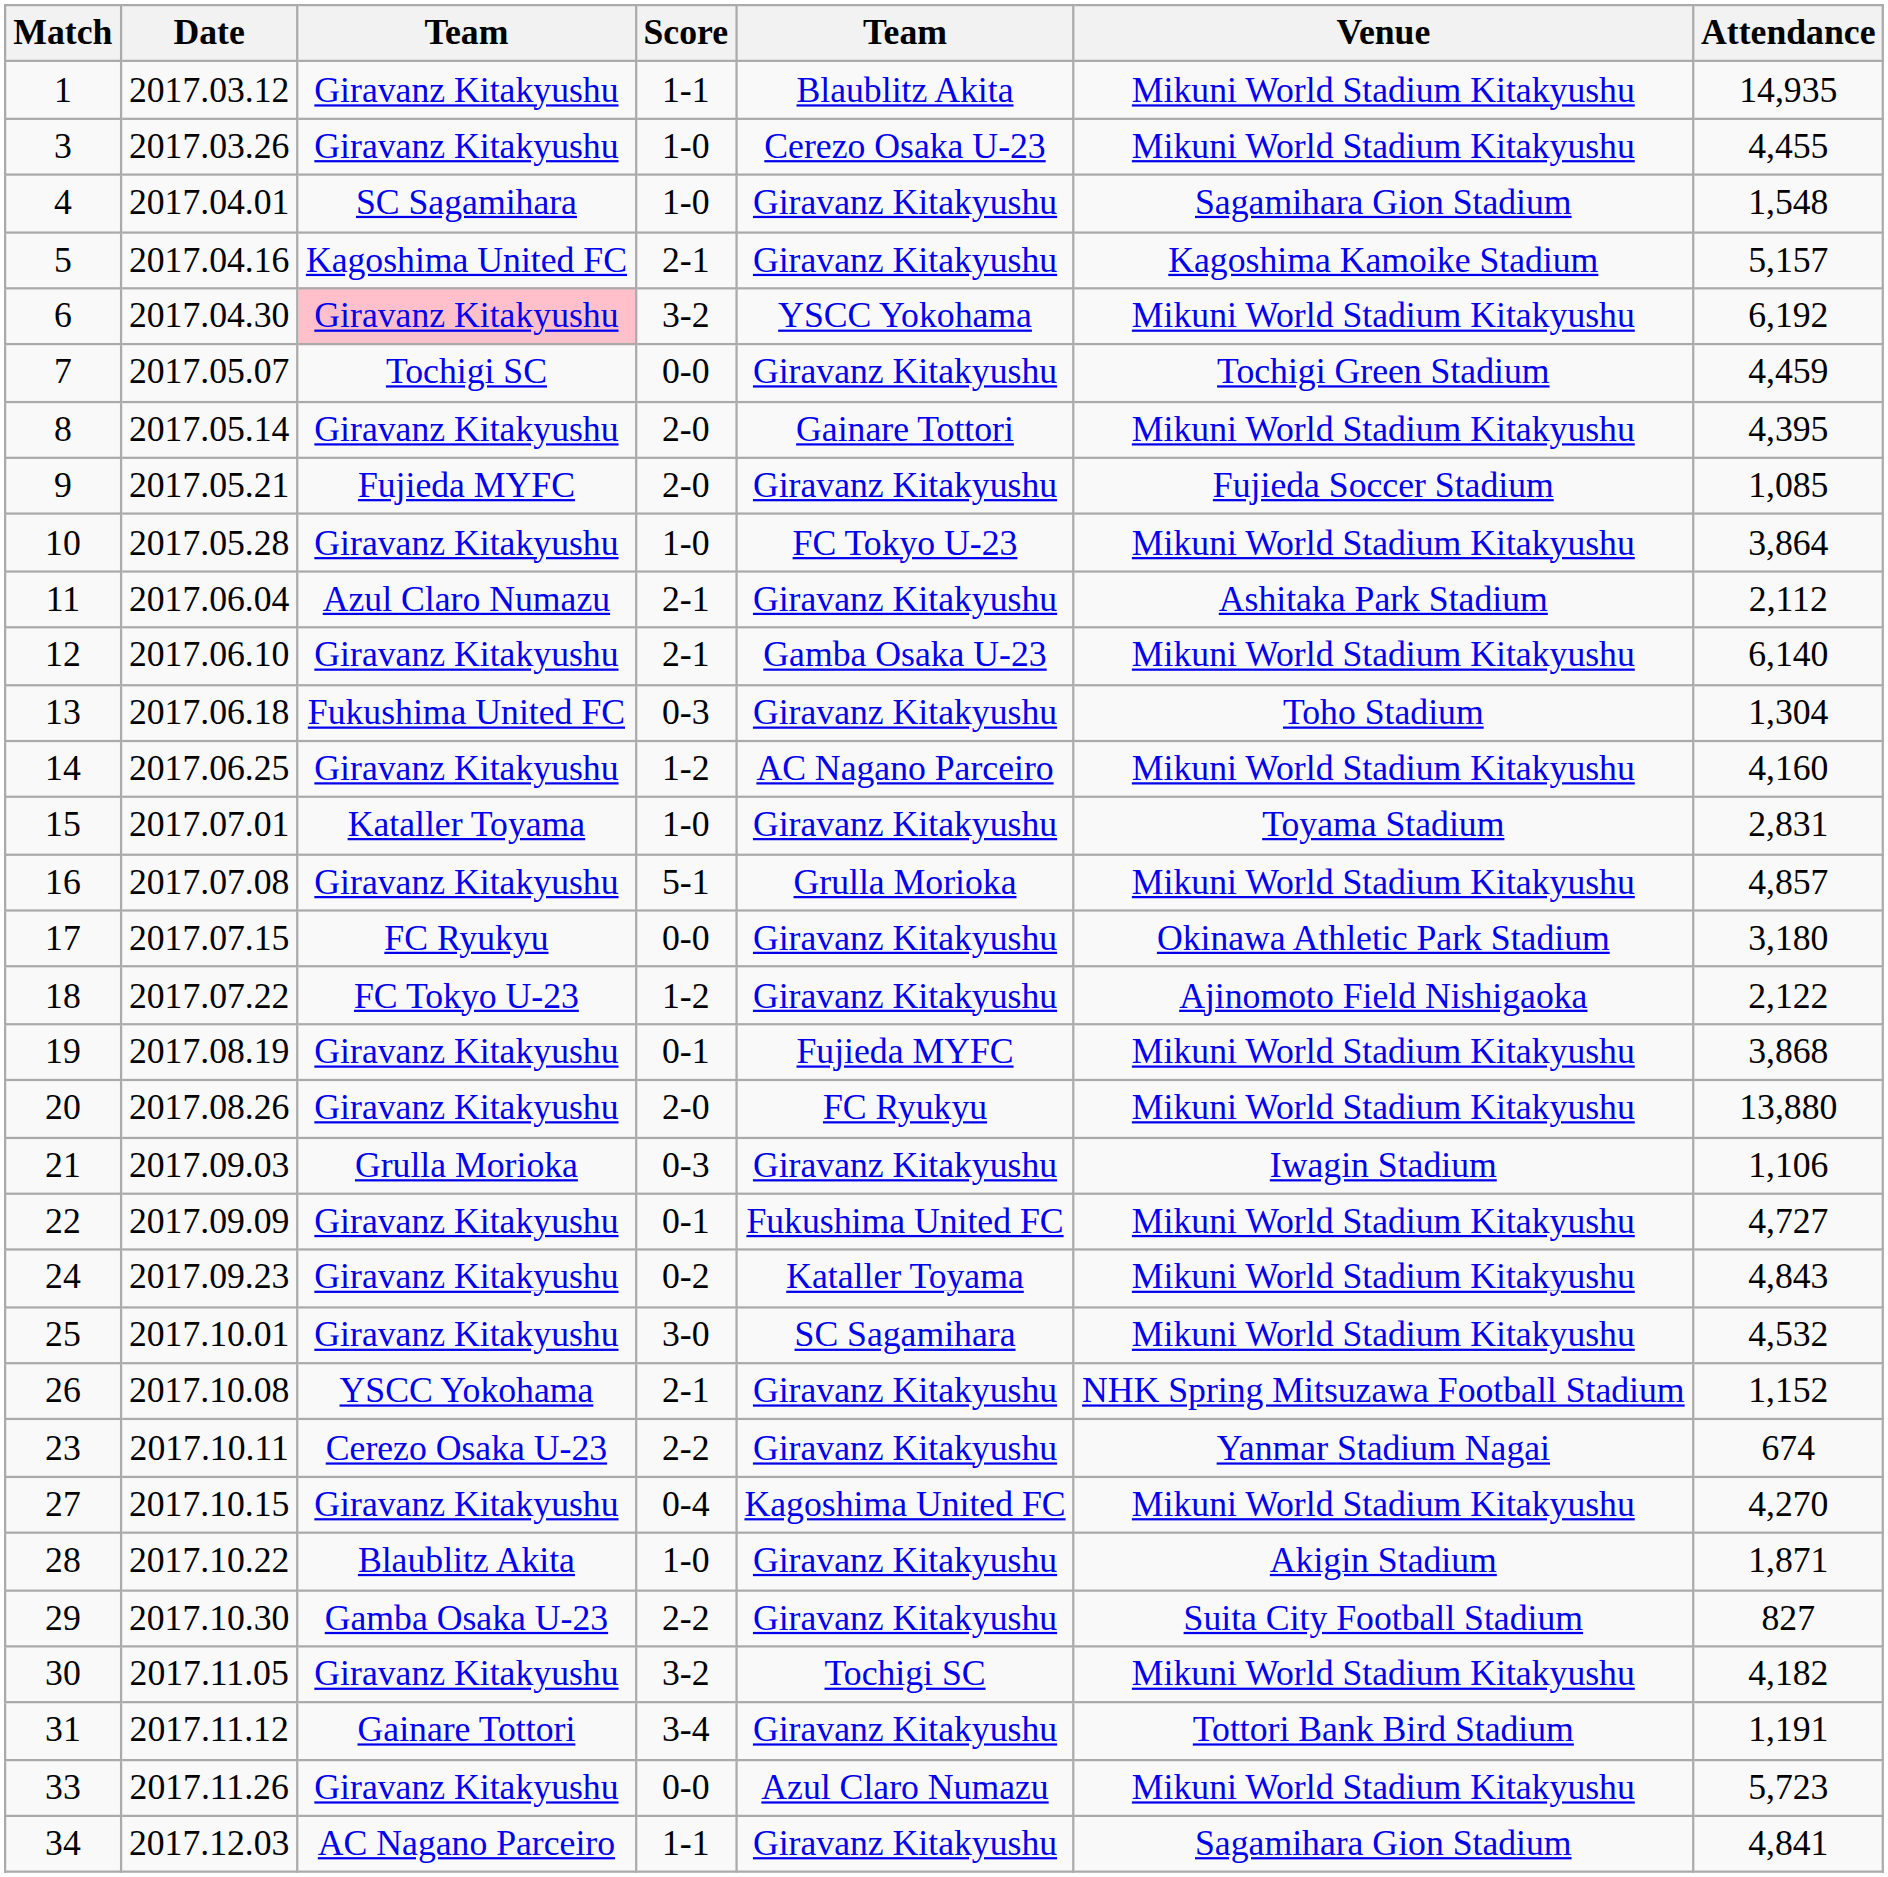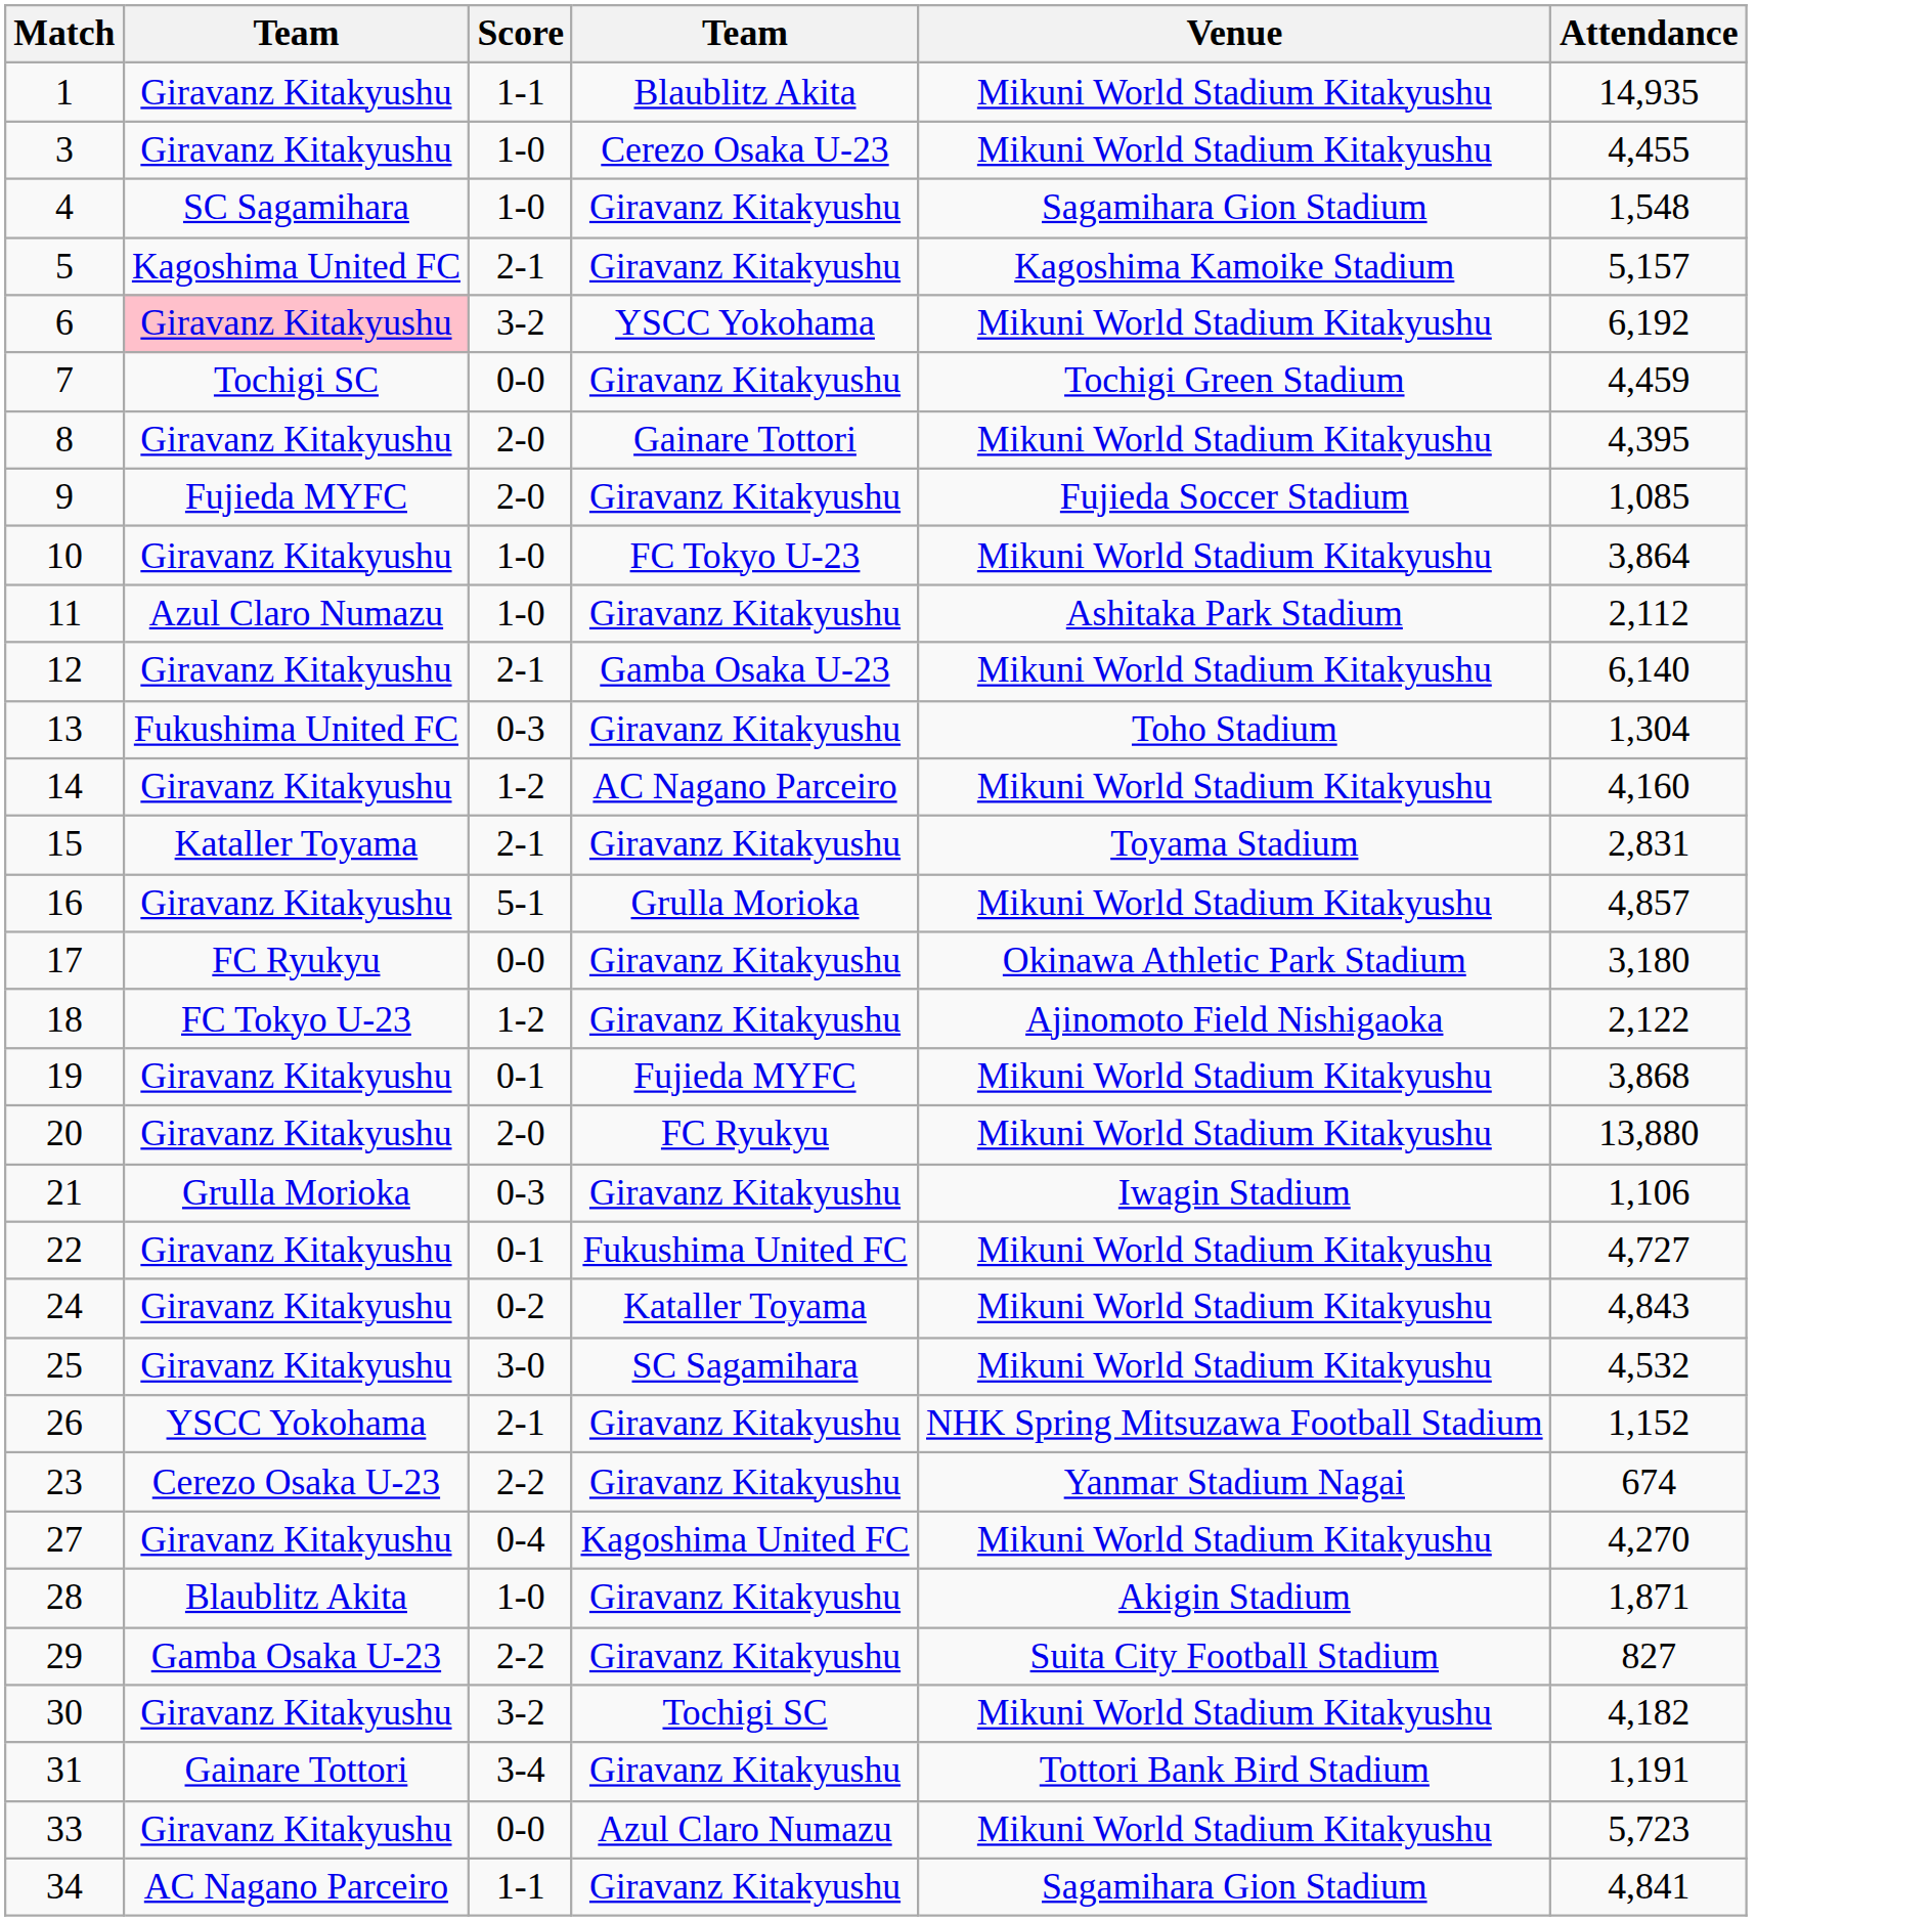 <table class="wikitable" style="text-align:center;">
 <tr>
 <th>Match</th>
-<th>Date</th>
 <th>Team</th>
 <th>Score</th>
 <th>Team</th>
 <th>Venue</th>
 <th>Attendance</th>
 </tr>
 <tr>
 <td>1</td>
-<td>2017.03.12</td>
 <td><a href='#'>Giravanz Kitakyushu</a></td>
 <td>1-1</td>
 <td><a href='#'>Blaublitz Akita</a></td>
 <td><a href='#'>Mikuni World Stadium Kitakyushu</a></td>
 <td>14,935</td>
 </tr>
 <tr>
 <td>3</td>
-<td>2017.03.26</td>
 <td><a href='#'>Giravanz Kitakyushu</a></td>
 <td>1-0</td>
 <td><a href='#'>Cerezo Osaka U-23</a></td>
 <td><a href='#'>Mikuni World Stadium Kitakyushu</a></td>
 <td>4,455</td>
 </tr>
 <tr>
 <td>4</td>
-<td>2017.04.01</td>
 <td><a href='#'>SC Sagamihara</a></td>
 <td>1-0</td>
 <td><a href='#'>Giravanz Kitakyushu</a></td>
 <td><a href='#'>Sagamihara Gion Stadium</a></td>
 <td>1,548</td>
 </tr>
 <tr>
 <td>5</td>
-<td>2017.04.16</td>
 <td><a href='#'>Kagoshima United FC</a></td>
 <td>2-1</td>
 <td><a href='#'>Giravanz Kitakyushu</a></td>
 <td><a href='#'>Kagoshima Kamoike Stadium</a></td>
 <td>5,157</td>
 </tr>
 <tr>
 <td>6</td>
-<td>2017.04.30</td>
 <td style="background: pink;"><a href='#'>Giravanz Kitakyushu</a></td>
 <td>3-2</td>
 <td><a href='#'>YSCC Yokohama</a></td>
 <td><a href='#'>Mikuni World Stadium Kitakyushu</a></td>
 <td>6,192</td>
 </tr>
 <tr>
 <td>7</td>
-<td>2017.05.07</td>
 <td><a href='#'>Tochigi SC</a></td>
 <td>0-0</td>
 <td><a href='#'>Giravanz Kitakyushu</a></td>
 <td><a href='#'>Tochigi Green Stadium</a></td>
 <td>4,459</td>
 </tr>
 <tr>
 <td>8</td>
-<td>2017.05.14</td>
 <td><a href='#'>Giravanz Kitakyushu</a></td>
 <td>2-0</td>
 <td><a href='#'>Gainare Tottori</a></td>
 <td><a href='#'>Mikuni World Stadium Kitakyushu</a></td>
 <td>4,395</td>
 </tr>
 <tr>
 <td>9</td>
-<td>2017.05.21</td>
 <td><a href='#'>Fujieda MYFC</a></td>
 <td>2-0</td>
 <td><a href='#'>Giravanz Kitakyushu</a></td>
 <td><a href='#'>Fujieda Soccer Stadium</a></td>
 <td>1,085</td>
 </tr>
 <tr>
 <td>10</td>
-<td>2017.05.28</td>
 <td><a href='#'>Giravanz Kitakyushu</a></td>
 <td>1-0</td>
 <td><a href='#'>FC Tokyo U-23</a></td>
 <td><a href='#'>Mikuni World Stadium Kitakyushu</a></td>
 <td>3,864</td>
 </tr>
 <tr>
 <td>11</td>
-<td>2017.06.04</td>
 <td><a href='#'>Azul Claro Numazu</a></td>
-<td>2-1</td>
+<td>1-0</td>
 <td><a href='#'>Giravanz Kitakyushu</a></td>
 <td><a href='#'>Ashitaka Park Stadium</a></td>
 <td>2,112</td>
 </tr>
 <tr>
 <td>12</td>
-<td>2017.06.10</td>
 <td><a href='#'>Giravanz Kitakyushu</a></td>
 <td>2-1</td>
 <td><a href='#'>Gamba Osaka U-23</a></td>
 <td><a href='#'>Mikuni World Stadium Kitakyushu</a></td>
 <td>6,140</td>
 </tr>
 <tr>
 <td>13</td>
-<td>2017.06.18</td>
 <td><a href='#'>Fukushima United FC</a></td>
 <td>0-3</td>
 <td><a href='#'>Giravanz Kitakyushu</a></td>
 <td><a href='#'>Toho Stadium</a></td>
 <td>1,304</td>
 </tr>
 <tr>
 <td>14</td>
-<td>2017.06.25</td>
 <td><a href='#'>Giravanz Kitakyushu</a></td>
 <td>1-2</td>
 <td><a href='#'>AC Nagano Parceiro</a></td>
 <td><a href='#'>Mikuni World Stadium Kitakyushu</a></td>
 <td>4,160</td>
 </tr>
 <tr>
 <td>15</td>
-<td>2017.07.01</td>
 <td><a href='#'>Kataller Toyama</a></td>
-<td>1-0</td>
+<td>2-1</td>
 <td><a href='#'>Giravanz Kitakyushu</a></td>
 <td><a href='#'>Toyama Stadium</a></td>
 <td>2,831</td>
 </tr>
 <tr>
 <td>16</td>
-<td>2017.07.08</td>
 <td><a href='#'>Giravanz Kitakyushu</a></td>
 <td>5-1</td>
 <td><a href='#'>Grulla Morioka</a></td>
 <td><a href='#'>Mikuni World Stadium Kitakyushu</a></td>
 <td>4,857</td>
 </tr>
 <tr>
 <td>17</td>
-<td>2017.07.15</td>
 <td><a href='#'>FC Ryukyu</a></td>
 <td>0-0</td>
 <td><a href='#'>Giravanz Kitakyushu</a></td>
 <td><a href='#'>Okinawa Athletic Park Stadium</a></td>
 <td>3,180</td>
 </tr>
 <tr>
 <td>18</td>
-<td>2017.07.22</td>
 <td><a href='#'>FC Tokyo U-23</a></td>
 <td>1-2</td>
 <td><a href='#'>Giravanz Kitakyushu</a></td>
 <td><a href='#'>Ajinomoto Field Nishigaoka</a></td>
 <td>2,122</td>
 </tr>
 <tr>
 <td>19</td>
-<td>2017.08.19</td>
 <td><a href='#'>Giravanz Kitakyushu</a></td>
 <td>0-1</td>
 <td><a href='#'>Fujieda MYFC</a></td>
 <td><a href='#'>Mikuni World Stadium Kitakyushu</a></td>
 <td>3,868</td>
 </tr>
 <tr>
 <td>20</td>
-<td>2017.08.26</td>
 <td><a href='#'>Giravanz Kitakyushu</a></td>
 <td>2-0</td>
 <td><a href='#'>FC Ryukyu</a></td>
 <td><a href='#'>Mikuni World Stadium Kitakyushu</a></td>
 <td>13,880</td>
 </tr>
 <tr>
 <td>21</td>
-<td>2017.09.03</td>
 <td><a href='#'>Grulla Morioka</a></td>
 <td>0-3</td>
 <td><a href='#'>Giravanz Kitakyushu</a></td>
 <td><a href='#'>Iwagin Stadium</a></td>
 <td>1,106</td>
 </tr>
 <tr>
 <td>22</td>
-<td>2017.09.09</td>
 <td><a href='#'>Giravanz Kitakyushu</a></td>
 <td>0-1</td>
 <td><a href='#'>Fukushima United FC</a></td>
 <td><a href='#'>Mikuni World Stadium Kitakyushu</a></td>
 <td>4,727</td>
 </tr>
 <tr>
 <td>24</td>
-<td>2017.09.23</td>
 <td><a href='#'>Giravanz Kitakyushu</a></td>
 <td>0-2</td>
 <td><a href='#'>Kataller Toyama</a></td>
 <td><a href='#'>Mikuni World Stadium Kitakyushu</a></td>
 <td>4,843</td>
 </tr>
 <tr>
 <td>25</td>
-<td>2017.10.01</td>
 <td><a href='#'>Giravanz Kitakyushu</a></td>
 <td>3-0</td>
 <td><a href='#'>SC Sagamihara</a></td>
 <td><a href='#'>Mikuni World Stadium Kitakyushu</a></td>
 <td>4,532</td>
 </tr>
 <tr>
 <td>26</td>
-<td>2017.10.08</td>
 <td><a href='#'>YSCC Yokohama</a></td>
 <td>2-1</td>
 <td><a href='#'>Giravanz Kitakyushu</a></td>
 <td><a href='#'>NHK Spring Mitsuzawa Football Stadium</a></td>
 <td>1,152</td>
 </tr>
 <tr>
 <td>23</td>
-<td>2017.10.11</td>
 <td><a href='#'>Cerezo Osaka U-23</a></td>
 <td>2-2</td>
 <td><a href='#'>Giravanz Kitakyushu</a></td>
 <td><a href='#'>Yanmar Stadium Nagai</a></td>
 <td>674</td>
 </tr>
 <tr>
 <td>27</td>
-<td>2017.10.15</td>
 <td><a href='#'>Giravanz Kitakyushu</a></td>
 <td>0-4</td>
 <td><a href='#'>Kagoshima United FC</a></td>
 <td><a href='#'>Mikuni World Stadium Kitakyushu</a></td>
 <td>4,270</td>
 </tr>
 <tr>
 <td>28</td>
-<td>2017.10.22</td>
 <td><a href='#'>Blaublitz Akita</a></td>
 <td>1-0</td>
 <td><a href='#'>Giravanz Kitakyushu</a></td>
 <td><a href='#'>Akigin Stadium</a></td>
 <td>1,871</td>
 </tr>
 <tr>
 <td>29</td>
-<td>2017.10.30</td>
 <td><a href='#'>Gamba Osaka U-23</a></td>
 <td>2-2</td>
 <td><a href='#'>Giravanz Kitakyushu</a></td>
 <td><a href='#'>Suita City Football Stadium</a></td>
 <td>827</td>
 </tr>
 <tr>
 <td>30</td>
-<td>2017.11.05</td>
 <td><a href='#'>Giravanz Kitakyushu</a></td>
 <td>3-2</td>
 <td><a href='#'>Tochigi SC</a></td>
 <td><a href='#'>Mikuni World Stadium Kitakyushu</a></td>
 <td>4,182</td>
 </tr>
 <tr>
 <td>31</td>
-<td>2017.11.12</td>
 <td><a href='#'>Gainare Tottori</a></td>
 <td>3-4</td>
 <td><a href='#'>Giravanz Kitakyushu</a></td>
 <td><a href='#'>Tottori Bank Bird Stadium</a></td>
 <td>1,191</td>
 </tr>
 <tr>
 <td>33</td>
-<td>2017.11.26</td>
 <td><a href='#'>Giravanz Kitakyushu</a></td>
 <td>0-0</td>
 <td><a href='#'>Azul Claro Numazu</a></td>
 <td><a href='#'>Mikuni World Stadium Kitakyushu</a></td>
 <td>5,723</td>
 </tr>
 <tr>
 <td>34</td>
-<td>2017.12.03</td>
 <td><a href='#'>AC Nagano Parceiro</a></td>
 <td>1-1</td>
 <td><a href='#'>Giravanz Kitakyushu</a></td>
 <td><a href='#'>Sagamihara Gion Stadium</a></td>
 <td>4,841</td>
 </tr>
 </table>
